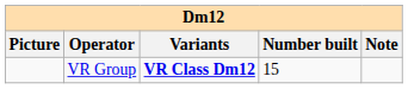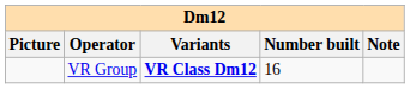 <table class="wikitable">
 <tr>
 <th colspan="5" style="background: #ffdead;">Dm12</th>
 </tr>
 <tr>
 <th>Picture</th>
 <th>Operator</th>
 <th>Variants</th>
 <th>Number built</th>
 <th>Note</th>
 </tr>
 <tr>
 <td></td>
 <td> <a href='#'>VR Group</a></td>
 <td><strong><a href='#'>VR Class Dm12</a></strong></td>
-<td>15</td>
+<td>16</td>
 <td></td>
 </tr>
 </table>
